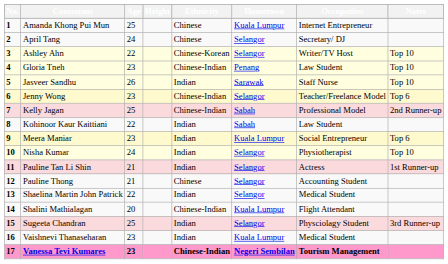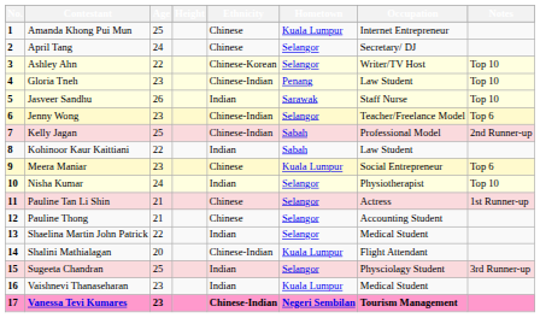 <table class="wikitable sortable" style="font-size: 85%;">
 <tr style="color:#fff; background:gray; text-align:center;">
 <th>No.</th>
 <th>Contestant</th>
 <th>Age</th>
 <th>Height</th>
 <th>Ethnicity</th>
 <th>Hometown</th>
 <th>Occupation</th>
 <th>Notes</th>
 </tr>
 <tr>
 <td><strong>1</strong></td>
 <td>Amanda Khong Pui Mun</td>
 <td>25</td>
 <td></td>
 <td>Chinese</td>
 <td><a href='#'>Kuala Lumpur</a></td>
 <td>Internet Entrepreneur</td>
 <td></td>
 </tr>
 <tr>
 <td><strong>2</strong></td>
 <td>April Tang</td>
 <td>24</td>
 <td></td>
 <td>Chinese</td>
 <td><a href='#'>Selangor</a></td>
 <td>Secretary/ DJ</td>
 <td></td>
 </tr>
 <tr style="background-color:#FFFFE0">
 <td><strong>3</strong></td>
 <td>Ashley Ahn</td>
 <td>22</td>
 <td></td>
 <td>Chinese-Korean</td>
 <td><a href='#'>Selangor</a></td>
 <td>Writer/TV Host</td>
 <td>Top 10</td>
 </tr>
 <tr style="background-color:#FFFFE0">
 <td><strong>4</strong></td>
 <td>Gloria Tneh</td>
 <td>23</td>
 <td></td>
 <td>Chinese-Indian</td>
 <td><a href='#'>Penang</a></td>
 <td>Law Student</td>
 <td>Top 10</td>
 </tr>
 <tr style="background-color:#FFFFE0">
 <td><strong>5</strong></td>
 <td>Jasveer Sandhu</td>
 <td>26</td>
 <td></td>
 <td>Indian</td>
 <td><a href='#'>Sarawak</a></td>
 <td>Staff Nurse</td>
 <td>Top 10</td>
 </tr>
 <tr style="background-color:#FFFACD">
 <td><strong>6</strong></td>
 <td>Jenny Wong</td>
 <td>23</td>
 <td></td>
 <td>Chinese-Indian</td>
 <td><a href='#'>Selangor</a></td>
 <td>Teacher/Freelance Model</td>
 <td>Top 6</td>
 </tr>
 <tr style="background-color:#FADADD">
 <td><strong>7</strong></td>
 <td>Kelly Jagan</td>
 <td>25</td>
 <td></td>
 <td>Chinese-Indian</td>
 <td><a href='#'>Sabah</a></td>
 <td>Professional Model</td>
 <td>2nd Runner-up</td>
 </tr>
 <tr>
 <td><strong>8</strong></td>
 <td>Kohinoor Kaur Kaittiani</td>
 <td>22</td>
 <td></td>
 <td>Indian</td>
 <td><a href='#'>Sabah</a></td>
 <td>Law Student</td>
 <td></td>
 </tr>
 <tr style="background-color:#FFFACD">
 <td><strong>9</strong></td>
 <td>Meera Maniar</td>
 <td>23</td>
 <td></td>
-<td>Indian</td>
+<td>Chinese</td>
 <td><a href='#'>Kuala Lumpur</a></td>
 <td>Social Entrepreneur</td>
 <td>Top 6</td>
 </tr>
 <tr style="background-color:#FFFFE0">
 <td><strong>10</strong></td>
 <td>Nisha Kumar</td>
 <td>24</td>
 <td></td>
 <td>Indian</td>
 <td><a href='#'>Selangor</a></td>
 <td>Physiotherapist</td>
 <td>Top 10</td>
 </tr>
 <tr style="background-color:#FADADD">
 <td><strong>11</strong></td>
 <td>Pauline Tan Li Shin</td>
 <td>21</td>
 <td></td>
-<td>Indian</td>
+<td>Chinese</td>
 <td><a href='#'>Selangor</a></td>
 <td>Actress</td>
 <td>1st Runner-up</td>
 </tr>
 <tr>
 <td><strong>12</strong></td>
 <td>Pauline Thong</td>
 <td>21</td>
 <td></td>
 <td>Chinese</td>
 <td><a href='#'>Selangor</a></td>
 <td>Accounting Student</td>
 <td></td>
 </tr>
 <tr>
 <td><strong>13</strong></td>
 <td>Shaelina Martin John Patrick</td>
 <td>22</td>
 <td></td>
 <td>Indian</td>
 <td><a href='#'>Selangor</a></td>
 <td>Medical Student</td>
 <td></td>
 </tr>
 <tr>
 <td><strong>14</strong></td>
 <td>Shalini Mathialagan</td>
 <td>20</td>
 <td></td>
 <td>Chinese-Indian</td>
 <td><a href='#'>Kuala Lumpur</a></td>
 <td>Flight Attendant</td>
 <td></td>
 </tr>
 <tr style="background-color:#FADADD">
 <td><strong>15</strong></td>
 <td>Sugeeta Chandran</td>
 <td>25</td>
 <td></td>
 <td>Indian</td>
 <td><a href='#'>Selangor</a></td>
 <td>Physciolagy Student</td>
 <td>3rd Runner-up</td>
 </tr>
 <tr>
 <td><strong>16</strong></td>
 <td>Vaishnevi Thanaseharan</td>
 <td>23</td>
 <td></td>
 <td>Indian</td>
 <td><a href='#'>Kuala Lumpur</a></td>
 <td>Medical Student</td>
 <td></td>
 </tr>
 <tr style="background-color:#FF99CC; font-weight: bold">
 <td><strong>17</strong></td>
 <td><strong><a href='#'>Vanessa Tevi Kumares</a></strong></td>
 <td><strong>23</strong></td>
 <td><strong></strong></td>
 <td><strong>Chinese-Indian</strong></td>
 <td><strong><a href='#'>Negeri Sembilan</a></strong></td>
 <td><strong>Tourism Management</strong></td>
 <td></td>
 </tr>
 </table>
